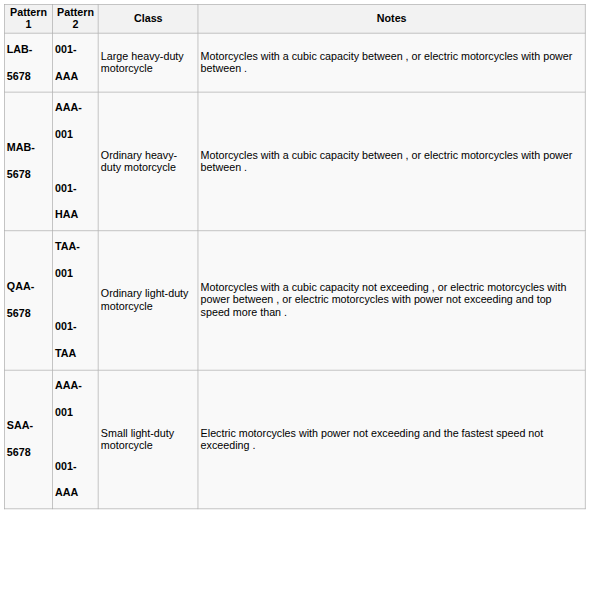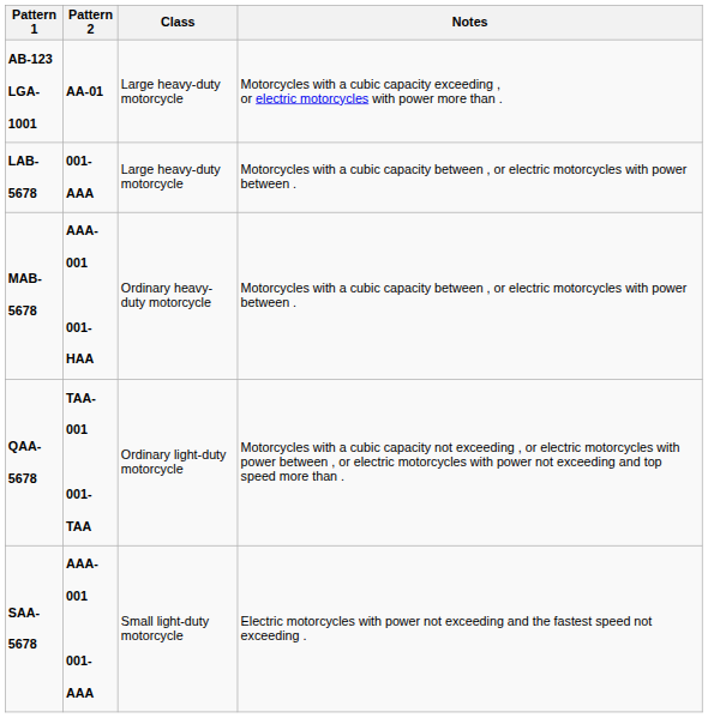 <table class=wikitable>
 <tr>
 <th>Pattern 1</th>
 <th>Pattern 2</th>
 <th>Class</th>
 <th>Notes</th>
+</tr>
+<tr>
+<td style="line-height:2.5;"><span><strong>AB-123</strong></span><br><span><strong>LGA-1001</strong></span></td>
+<td style="line-height:2.5;"><span><strong>AA-01</strong></span></td>
+<td>Large heavy-duty motorcycle</td>
+<td>Motorcycles with a cubic capacity exceeding ,<br>or <a href='#'>electric motorcycles</a> with power more than .</td>
 </tr>
 <tr>
 <td style="line-height:2.5;"><span><strong>LAB-5678</strong></span></td>
 <td style="line-height:2.5;"><span><strong>001-AAA</strong></span></td>
 <td>Large heavy-duty motorcycle</td>
 <td>Motorcycles with a cubic capacity between , or electric motorcycles with power between .</td>
 </tr>
 <tr>
 <td style="line-height:2.5;"><span><strong>MAB-5678</strong></span></td>
 <td style="line-height:2.5;"><span><strong>AAA-001</strong></span><br><br><span><strong>001-HAA</strong></span></td>
 <td>Ordinary heavy-duty motorcycle</td>
 <td>Motorcycles with a cubic capacity between , or electric motorcycles with power between .</td>
 </tr>
 <tr>
 <td style="line-height:2.5;"><span><strong>QAA-5678</strong></span></td>
 <td style="line-height:2.5;"><span><strong>TAA-001</strong></span><br><br><span><strong>001-TAA</strong></span></td>
 <td>Ordinary light-duty motorcycle</td>
 <td>Motorcycles with a cubic capacity not exceeding , or electric motorcycles with power between , or electric motorcycles with power not exceeding  and top speed more than .</td>
 </tr>
 <tr>
 <td style="line-height:2.5;"><span><strong>SAA-5678</strong></span></td>
 <td style="line-height:2.5;"><span><strong>AAA-001</strong></span><br><br><span><strong>001-AAA</strong></span></td>
 <td>Small light-duty motorcycle</td>
 <td>Electric motorcycles with power not exceeding  and the fastest speed not exceeding .</td>
 </tr>
 </table>
